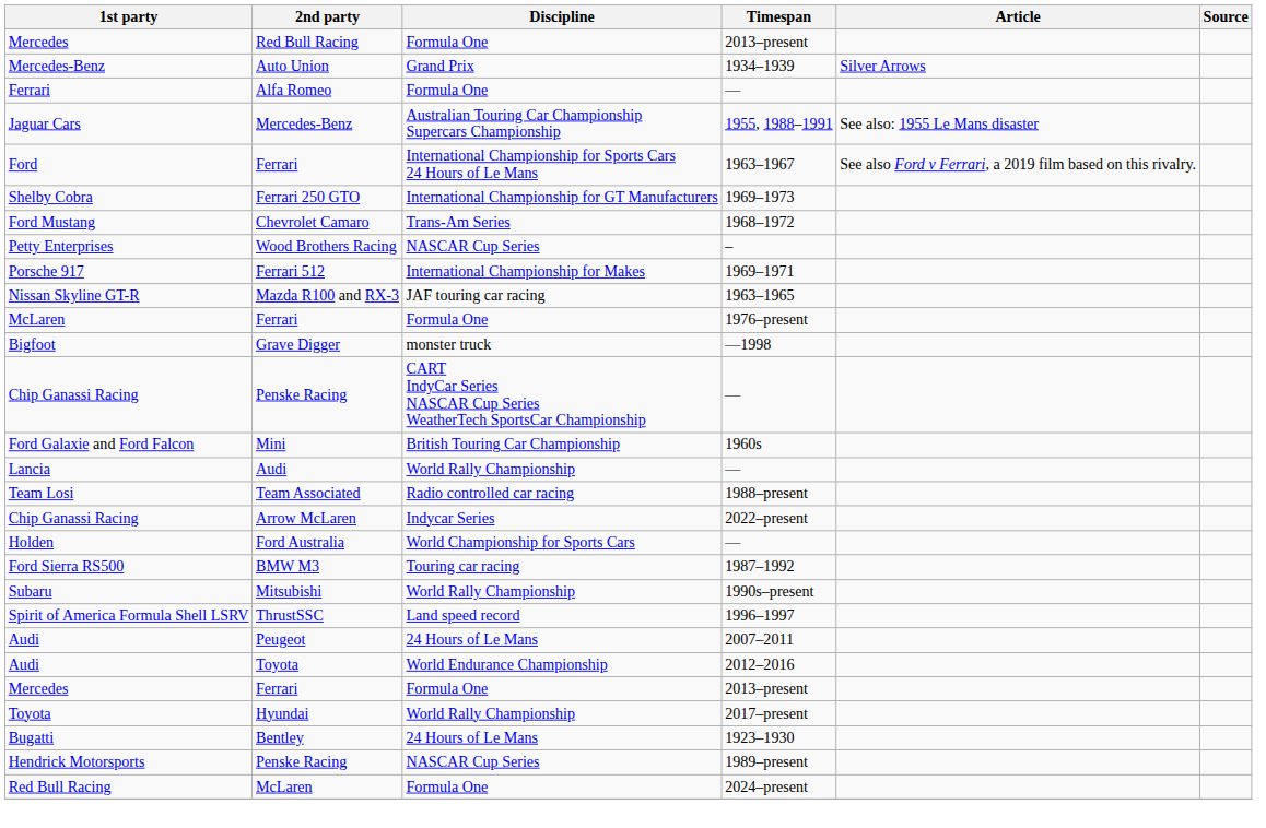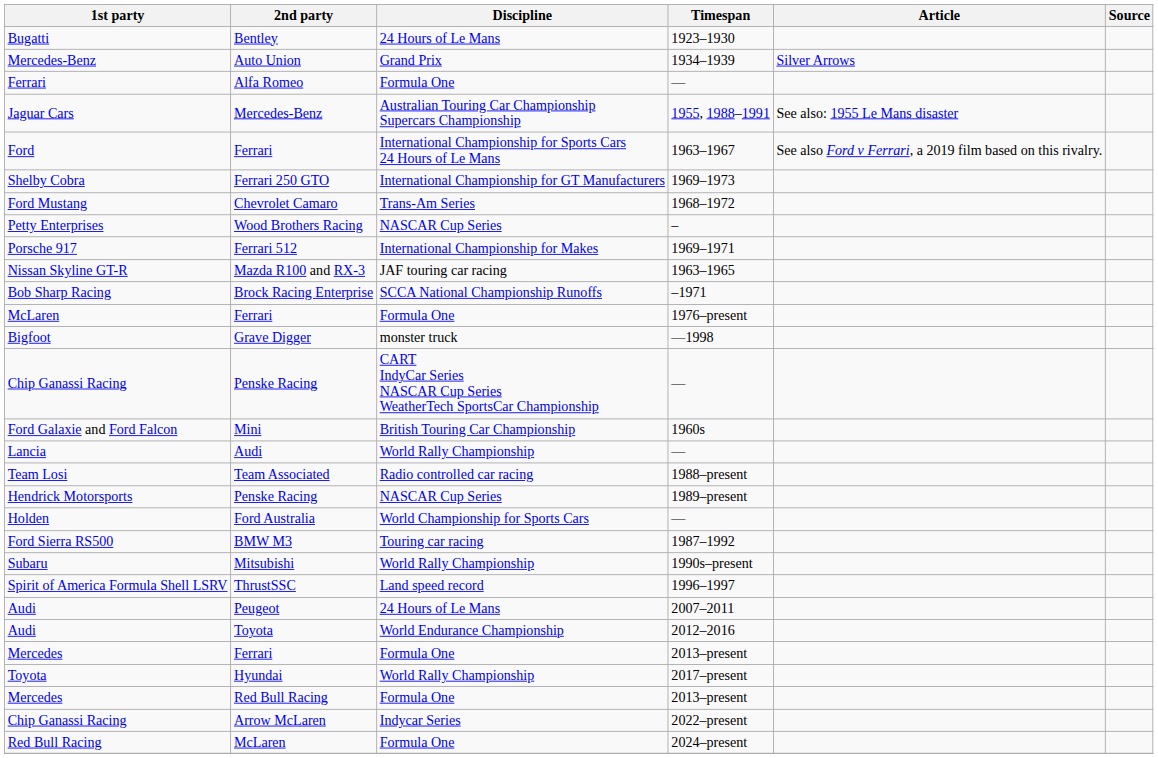 <table class="wikitable">
 <tr>
 <th>1st party</th>
 <th>2nd party</th>
 <th>Discipline</th>
 <th>Timespan</th>
 <th>Article</th>
 <th class="unsortable">Source</th>
 </tr>
 <tr>
-<td><a href='#'>Mercedes</a></td>
-<td><a href='#'>Red Bull Racing</a></td>
-<td><a href='#'>Formula One</a></td>
-<td>2013–present</td>
+<td><a href='#'>Bugatti</a></td>
+<td><a href='#'>Bentley</a></td>
+<td><a href='#'>24 Hours of Le Mans</a></td>
+<td>1923–1930</td>
 <td></td>
 <td></td>
 </tr>
 <tr>
 <td><a href='#'>Mercedes-Benz</a></td>
 <td><a href='#'>Auto Union</a></td>
 <td><a href='#'>Grand Prix</a></td>
 <td>1934–1939</td>
 <td><a href='#'>Silver Arrows</a></td>
 <td></td>
 </tr>
 <tr>
 <td><a href='#'>Ferrari</a></td>
 <td><a href='#'>Alfa Romeo</a></td>
 <td><a href='#'>Formula One</a></td>
 <td>—</td>
 <td></td>
 <td></td>
 </tr>
 <tr>
 <td><a href='#'>Jaguar Cars</a></td>
 <td><a href='#'>Mercedes-Benz</a></td>
 <td><a href='#'>Australian Touring Car Championship</a><br><a href='#'>Supercars Championship</a></td>
 <td><a href='#'>1955</a>, <a href='#'>1988</a>–<a href='#'>1991</a></td>
 <td>See also: <a href='#'>1955 Le Mans disaster</a></td>
 <td></td>
 </tr>
 <tr>
 <td><a href='#'>Ford</a></td>
 <td><a href='#'>Ferrari</a></td>
 <td><a href='#'>International Championship for Sports Cars</a><br><a href='#'>24 Hours of Le Mans</a></td>
 <td>1963–1967</td>
 <td>See also <em><a href='#'>Ford v Ferrari</a></em>, a 2019 film based on this rivalry.</td>
 <td></td>
 </tr>
 <tr>
 <td><a href='#'>Shelby Cobra</a></td>
 <td><a href='#'>Ferrari 250 GTO</a></td>
 <td><a href='#'>International Championship for GT Manufacturers</a></td>
 <td>1969–1973</td>
 <td></td>
 <td></td>
 </tr>
 <tr>
 <td><a href='#'>Ford Mustang</a></td>
 <td><a href='#'>Chevrolet Camaro</a></td>
 <td><a href='#'>Trans-Am Series</a></td>
 <td>1968–1972</td>
 <td></td>
 <td></td>
 </tr>
 <tr>
 <td><a href='#'>Petty Enterprises</a></td>
 <td><a href='#'>Wood Brothers Racing</a></td>
 <td><a href='#'>NASCAR Cup Series</a></td>
 <td>–</td>
 <td></td>
 <td></td>
 </tr>
 <tr>
 <td><a href='#'>Porsche 917</a></td>
 <td><a href='#'>Ferrari 512</a></td>
 <td><a href='#'>International Championship for Makes</a></td>
 <td>1969–1971</td>
 <td></td>
 <td></td>
 </tr>
 <tr>
 <td><a href='#'>Nissan Skyline GT-R</a></td>
 <td><a href='#'>Mazda R100</a> and <a href='#'>RX-3</a></td>
 <td>JAF touring car racing</td>
 <td>1963–1965</td>
 <td></td>
 <td></td>
 </tr>
 <tr>
+<td><a href='#'>Bob Sharp Racing</a></td>
+<td><a href='#'>Brock Racing Enterprise</a></td>
+<td><a href='#'>SCCA National Championship Runoffs</a></td>
+<td>–1971</td>
+<td></td>
+<td></td>
+</tr>
+<tr>
 <td><a href='#'>McLaren</a></td>
 <td><a href='#'>Ferrari</a></td>
 <td><a href='#'>Formula One</a></td>
 <td>1976–present</td>
 <td></td>
 <td></td>
 </tr>
 <tr>
 <td><a href='#'>Bigfoot</a></td>
 <td><a href='#'>Grave Digger</a></td>
 <td>monster truck</td>
 <td>—1998</td>
 <td></td>
 <td></td>
 </tr>
 <tr>
 <td><a href='#'>Chip Ganassi Racing</a></td>
 <td><a href='#'>Penske Racing</a></td>
 <td><a href='#'>CART</a><br><a href='#'>IndyCar Series</a><br><a href='#'>NASCAR Cup Series</a><br><a href='#'>WeatherTech SportsCar Championship</a></td>
 <td>—</td>
 <td></td>
 <td></td>
 </tr>
 <tr>
 <td><a href='#'>Ford Galaxie</a> and <a href='#'>Ford Falcon</a></td>
 <td><a href='#'>Mini</a></td>
 <td><a href='#'>British Touring Car Championship</a></td>
 <td>1960s</td>
 <td></td>
 <td></td>
 </tr>
 <tr>
 <td><a href='#'>Lancia</a></td>
 <td><a href='#'>Audi</a></td>
 <td><a href='#'>World Rally Championship</a></td>
 <td>—</td>
 <td></td>
 <td></td>
 </tr>
 <tr>
 <td><a href='#'>Team Losi</a></td>
 <td><a href='#'>Team Associated</a></td>
 <td><a href='#'>Radio controlled car racing</a></td>
 <td>1988–present</td>
 <td></td>
 <td></td>
 </tr>
 <tr>
-<td><a href='#'>Chip Ganassi Racing</a></td>
-<td><a href='#'>Arrow McLaren</a></td>
-<td><a href='#'>Indycar Series</a></td>
-<td>2022–present</td>
+<td><a href='#'>Hendrick Motorsports</a></td>
+<td><a href='#'>Penske Racing</a></td>
+<td><a href='#'>NASCAR Cup Series</a></td>
+<td>1989–present</td>
 <td></td>
 <td></td>
 </tr>
 <tr>
 <td><a href='#'>Holden</a></td>
 <td><a href='#'>Ford Australia</a></td>
 <td><a href='#'>World Championship for Sports Cars</a></td>
 <td>—</td>
 <td></td>
 <td></td>
 </tr>
 <tr>
 <td><a href='#'>Ford Sierra RS500</a></td>
 <td><a href='#'>BMW M3</a></td>
 <td><a href='#'>Touring car racing</a></td>
 <td>1987–1992</td>
 <td></td>
 <td></td>
 </tr>
 <tr>
 <td><a href='#'>Subaru</a></td>
 <td><a href='#'>Mitsubishi</a></td>
 <td><a href='#'>World Rally Championship</a></td>
 <td>1990s–present</td>
 <td></td>
 <td></td>
 </tr>
 <tr>
 <td><a href='#'>Spirit of America Formula Shell LSRV</a></td>
 <td><a href='#'>ThrustSSC</a></td>
 <td><a href='#'>Land speed record</a></td>
 <td>1996–1997</td>
 <td></td>
 <td></td>
 </tr>
 <tr>
 <td><a href='#'>Audi</a></td>
 <td><a href='#'>Peugeot</a></td>
 <td><a href='#'>24 Hours of Le Mans</a></td>
 <td>2007–2011</td>
 <td></td>
 <td></td>
 </tr>
 <tr>
 <td><a href='#'>Audi</a></td>
 <td><a href='#'>Toyota</a></td>
 <td><a href='#'>World Endurance Championship</a></td>
 <td>2012–2016</td>
 <td></td>
 <td></td>
 </tr>
 <tr>
 <td><a href='#'>Mercedes</a></td>
 <td><a href='#'>Ferrari</a></td>
 <td><a href='#'>Formula One</a></td>
 <td>2013–present</td>
 <td></td>
 </tr>
 <tr>
 <td><a href='#'>Toyota</a></td>
 <td><a href='#'>Hyundai</a></td>
 <td><a href='#'>World Rally Championship</a></td>
 <td>2017–present</td>
 <td></td>
 <td></td>
 </tr>
 <tr>
-<td><a href='#'>Bugatti</a></td>
-<td><a href='#'>Bentley</a></td>
-<td><a href='#'>24 Hours of Le Mans</a></td>
-<td>1923–1930</td>
+<td><a href='#'>Mercedes</a></td>
+<td><a href='#'>Red Bull Racing</a></td>
+<td><a href='#'>Formula One</a></td>
+<td>2013–present</td>
 <td></td>
 <td></td>
 </tr>
 <tr>
-<td><a href='#'>Hendrick Motorsports</a></td>
-<td><a href='#'>Penske Racing</a></td>
-<td><a href='#'>NASCAR Cup Series</a></td>
-<td>1989–present</td>
+<td><a href='#'>Chip Ganassi Racing</a></td>
+<td><a href='#'>Arrow McLaren</a></td>
+<td><a href='#'>Indycar Series</a></td>
+<td>2022–present</td>
 <td></td>
 <td></td>
 </tr>
 <tr>
 <td><a href='#'>Red Bull Racing</a></td>
 <td><a href='#'>McLaren</a></td>
 <td><a href='#'>Formula One</a></td>
 <td>2024–present</td>
 <td></td>
 <td></td>
 </tr>
 <tr>
 </tr>
 </table>
